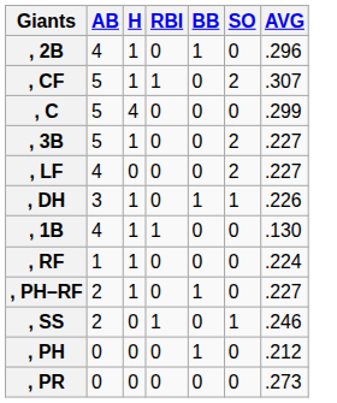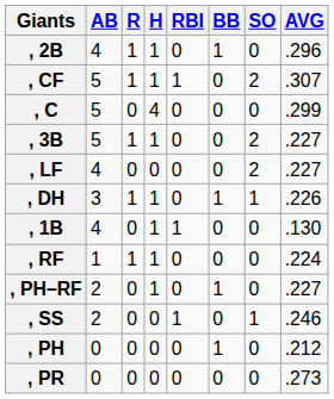 <table class="wikitable sortable plainrowheaders" style="font-size:95%;">
 <tr>
 <th>Giants</th>
 <th scope="col"><a href='#'>AB</a></th>
+<th scope="col"><a href='#'>R</a></th>
 <th scope="col"><a href='#'>H</a></th>
 <th scope="col"><a href='#'>RBI</a></th>
 <th scope="col"><a href='#'>BB</a></th>
 <th scope="col"><a href='#'>SO</a></th>
 <th scope="col"><a href='#'>AVG</a></th>
 </tr>
 <tr>
 <th scope="row">, 2B</th>
 <td>4</td>
+<td>1</td>
 <td>1</td>
 <td>0</td>
 <td>1</td>
 <td>0</td>
 <td>.296</td>
 </tr>
 <tr>
 <th scope="row">, CF</th>
 <td>5</td>
 <td>1</td>
 <td>1</td>
+<td>1</td>
 <td>0</td>
 <td>2</td>
 <td>.307</td>
 </tr>
 <tr>
 <th scope="row">, C</th>
 <td>5</td>
+<td>0</td>
 <td>4</td>
 <td>0</td>
 <td>0</td>
 <td>0</td>
 <td>.299</td>
 </tr>
 <tr>
 <th scope="row">, 3B</th>
 <td>5</td>
+<td>1</td>
 <td>1</td>
 <td>0</td>
 <td>0</td>
 <td>2</td>
 <td>.227</td>
 </tr>
 <tr>
 <th scope="row">, LF</th>
 <td>4</td>
 <td>0</td>
 <td>0</td>
 <td>0</td>
+<td>0</td>
 <td>2</td>
 <td>.227</td>
 </tr>
 <tr>
 <th scope="row">, DH</th>
 <td>3</td>
+<td>1</td>
 <td>1</td>
 <td>0</td>
 <td>1</td>
 <td>1</td>
 <td>.226</td>
 </tr>
 <tr>
 <th scope="row">, 1B</th>
 <td>4</td>
+<td>0</td>
 <td>1</td>
 <td>1</td>
 <td>0</td>
 <td>0</td>
 <td>.130</td>
 </tr>
 <tr>
 <th scope="row">, RF</th>
 <td>1</td>
 <td>1</td>
+<td>1</td>
 <td>0</td>
 <td>0</td>
 <td>0</td>
 <td>.224</td>
 </tr>
 <tr>
 <th scope="row">, PH–RF</th>
 <td>2</td>
+<td>0</td>
 <td>1</td>
 <td>0</td>
 <td>1</td>
 <td>0</td>
 <td>.227</td>
 </tr>
 <tr>
 <th scope="row">, SS</th>
 <td>2</td>
 <td>0</td>
+<td>0</td>
 <td>1</td>
 <td>0</td>
 <td>1</td>
 <td>.246</td>
 </tr>
 <tr>
 <th scope="row">, PH</th>
+<td>0</td>
 <td>0</td>
 <td>0</td>
 <td>0</td>
 <td>1</td>
 <td>0</td>
 <td>.212</td>
 </tr>
 <tr>
 <th scope="row">, PR</th>
 <td>0</td>
 <td>0</td>
 <td>0</td>
 <td>0</td>
 <td>0</td>
+<td>0</td>
 <td>.273</td>
 </tr>
 </table>
